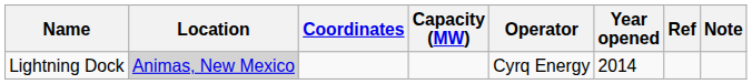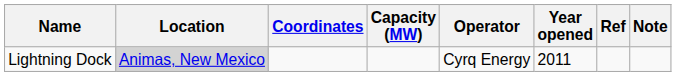 <table class="wikitable sortable" style="font-size:95%;">
 <tr>
 <th>Name</th>
 <th>Location</th>
 <th><a href='#'>Coordinates</a></th>
 <th>Capacity<br>(<a href='#'>MW</a>)</th>
 <th>Operator</th>
 <th>Year<br>opened</th>
 <th>Ref</th>
 <th>Note</th>
 </tr>
 <tr>
 <td>Lightning Dock</td>
 <td style="background: lightgrey;"><a href='#'>Animas, New Mexico</a></td>
 <td></td>
 <td align=center></td>
 <td>Cyrq Energy</td>
-<td>2014</td>
+<td>2011</td>
 <td></td>
 <td></td>
 </tr>
 </table>
